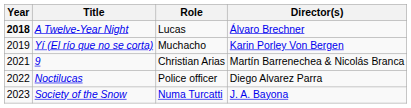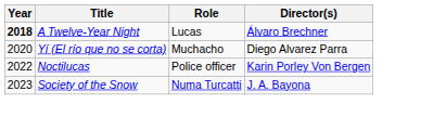 <table class="wikitable sortable">
 <tr>
 <th scope="col">Year</th>
 <th scope="col">Title</th>
 <th scope="col">Role</th>
 <th scope="col">Director(s)</th>
 </tr>
 <tr>
 <td><strong>2018</strong></td>
 <td><em><a href='#'>A Twelve-Year Night</a></em></td>
 <td>Lucas</td>
 <td><a href='#'>Álvaro Brechner</a></td>
 </tr>
 <tr>
-<td>2019</td>
+<td>2020</td>
 <td><em><a href='#'>Yí (El río que no se corta)</a></em></td>
 <td>Muchacho</td>
-<td><a href='#'>Karin Porley Von Bergen</a></td>
-</tr>
-<tr>
-<td>2021</td>
-<td><a href='#'><em>9</em></a></td>
-<td>Christian Arias</td>
-<td>Martín Barrenechea & Nicolás Branca</td>
+<td>Diego Alvarez Parra</td>
 </tr>
 <tr>
 <td>2022</td>
 <td><a href='#'><em>Noctilucas</em></a></td>
 <td>Police officer</td>
-<td>Diego Alvarez Parra</td>
+<td><a href='#'>Karin Porley Von Bergen</a></td>
 </tr>
 <tr>
 <td>2023</td>
 <td><em><a href='#'>Society of the Snow</a></em></td>
 <td><a href='#'>Numa Turcatti</a></td>
 <td><a href='#'>J. A. Bayona</a></td>
 </tr>
 </table>
